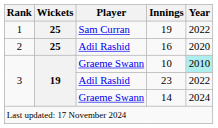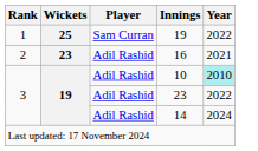 <table class="wikitable plainrowheaders" style="text-align:center;">
 <tr>
 <th scope=col>Rank</th>
 <th scope=col>Wickets</th>
 <th scope=col>Player</th>
 <th scope=col>Innings</th>
 <th scope=col>Year</th>
 </tr>
 <tr>
 <td>1</td>
 <th scope=row style=text-align:center;>25</th>
 <td align=left><a href='#'>Sam Curran</a></td>
 <td>19</td>
 <td>2022</td>
 </tr>
 <tr>
 <td>2</td>
-<th scope=row style=text-align:center;>25</th>
+<th scope=row style=text-align:center;>23</th>
 <td align=left><a href='#'>Adil Rashid</a></td>
 <td>16</td>
-<td>2020</td>
+<td>2021</td>
 </tr>
 <tr>
 <td rowspan=3>3</td>
 <th scope=row style=text-align:center; rowspan=3>19</th>
-<td align=left><a href='#'>Graeme Swann</a></td>
+<td align=left><a href='#'>Adil Rashid</a></td>
 <td>10</td>
 <td style="background: paleturquoise;">2010</td>
 </tr>
 <tr>
 <td align=left><a href='#'>Adil Rashid</a></td>
 <td>23</td>
 <td>2022</td>
 </tr>
 <tr>
-<td align=left><a href='#'>Graeme Swann</a></td>
+<td align=left><a href='#'>Adil Rashid</a></td>
 <td>14</td>
 <td>2024</td>
 </tr>
 <tr>
 <td align=left colspan=5><small>Last updated: 17 November 2024</small></td>
 </tr>
 </table>
